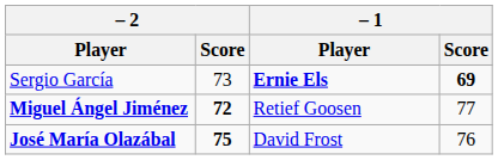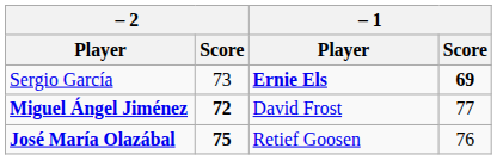 <table class=wikitable>
 <tr>
 <th colspan=2> – 2</th>
 <th colspan=2> – 1</th>
 </tr>
 <tr>
 <th width=155>Player</th>
 <th>Score</th>
 <th width=155>Player</th>
 <th>Score</th>
 </tr>
 <tr>
 <td><a href='#'>Sergio García</a></td>
 <td align=center>73</td>
 <td><strong><a href='#'>Ernie Els</a></strong></td>
 <td align=center><strong>69</strong></td>
 </tr>
 <tr>
 <td><strong><a href='#'>Miguel Ángel Jiménez</a></strong></td>
 <td align=center><strong>72</strong></td>
-<td><a href='#'>Retief Goosen</a></td>
+<td><a href='#'>David Frost</a></td>
 <td align=center>77</td>
 </tr>
 <tr>
 <td><strong><a href='#'>José María Olazábal</a></strong></td>
 <td align=center><strong>75</strong></td>
-<td><a href='#'>David Frost</a></td>
+<td><a href='#'>Retief Goosen</a></td>
 <td align=center>76</td>
 </tr>
 </table>
